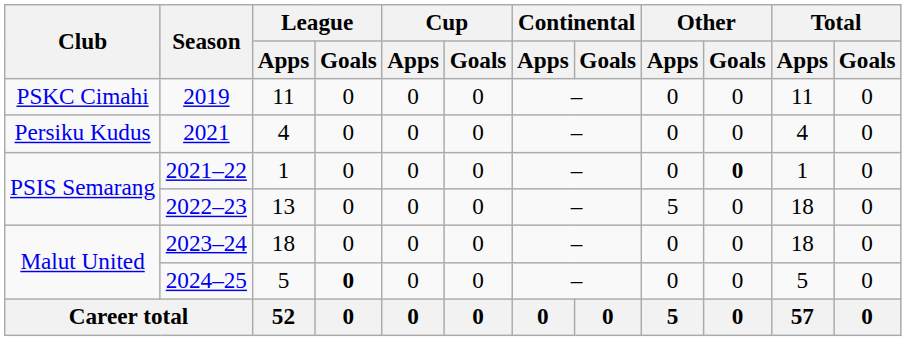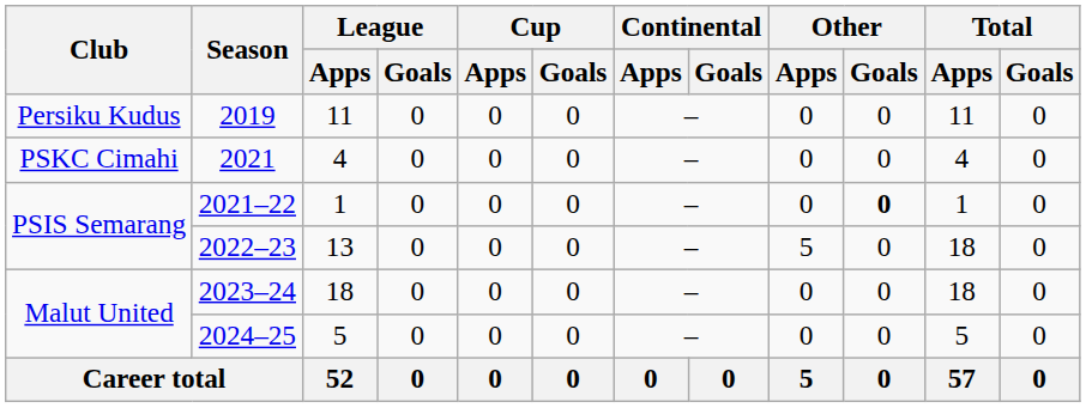 <table class="wikitable" style="text-align: center">
 <tr>
 <th rowspan="2">Club</th>
 <th rowspan="2">Season</th>
 <th colspan="2">League</th>
 <th colspan="2">Cup</th>
 <th colspan="2">Continental</th>
 <th colspan="2">Other</th>
 <th colspan="2">Total</th>
 </tr>
 <tr>
 <th>Apps</th>
 <th>Goals</th>
 <th>Apps</th>
 <th>Goals</th>
 <th>Apps</th>
 <th>Goals</th>
 <th>Apps</th>
 <th>Goals</th>
 <th>Apps</th>
 <th>Goals</th>
 </tr>
 <tr>
-<td><a href='#'>PSKC Cimahi</a></td>
+<td><a href='#'>Persiku Kudus</a></td>
 <td><a href='#'>2019</a></td>
 <td>11</td>
 <td>0</td>
 <td>0</td>
 <td>0</td>
 <td colspan="2">–</td>
 <td>0</td>
 <td>0</td>
 <td>11</td>
 <td>0</td>
 </tr>
 <tr>
-<td><a href='#'>Persiku Kudus</a></td>
+<td><a href='#'>PSKC Cimahi</a></td>
 <td><a href='#'>2021</a></td>
 <td>4</td>
 <td>0</td>
 <td>0</td>
 <td>0</td>
 <td colspan="2">–</td>
 <td>0</td>
 <td>0</td>
 <td>4</td>
 <td>0</td>
 </tr>
 <tr>
 <td rowspan="2"><a href='#'>PSIS Semarang</a></td>
 <td><a href='#'>2021–22</a></td>
 <td>1</td>
 <td>0</td>
 <td>0</td>
 <td>0</td>
 <td colspan="2">–</td>
 <td>0</td>
 <td><strong>0</strong></td>
 <td>1</td>
 <td>0</td>
 </tr>
 <tr>
 <td><a href='#'>2022–23</a></td>
 <td>13</td>
 <td>0</td>
 <td>0</td>
 <td>0</td>
 <td colspan="2">–</td>
 <td>5</td>
 <td>0</td>
 <td>18</td>
 <td>0</td>
 </tr>
 <tr>
 <td rowspan="2"><a href='#'>Malut United</a></td>
 <td><a href='#'>2023–24</a></td>
 <td>18</td>
 <td>0</td>
 <td>0</td>
 <td>0</td>
 <td colspan="2">–</td>
 <td>0</td>
 <td>0</td>
 <td>18</td>
 <td>0</td>
 </tr>
 <tr>
 <td><a href='#'>2024–25</a></td>
 <td>5</td>
-<td><strong>0</strong></td>
+<td>0</td>
 <td>0</td>
 <td>0</td>
 <td colspan="2">–</td>
 <td>0</td>
 <td>0</td>
 <td>5</td>
 <td>0</td>
 </tr>
 <tr>
 <th colspan="2">Career total</th>
 <th>52</th>
 <th>0</th>
 <th>0</th>
 <th>0</th>
 <th>0</th>
 <th>0</th>
 <th>5</th>
 <th>0</th>
 <th>57</th>
 <th>0</th>
 </tr>
 </table>
